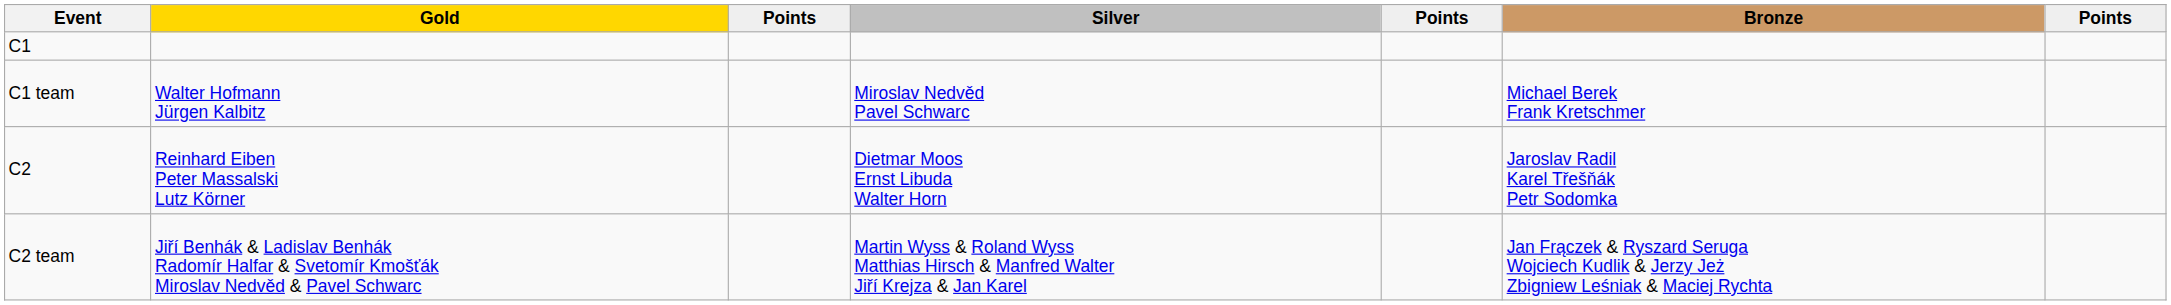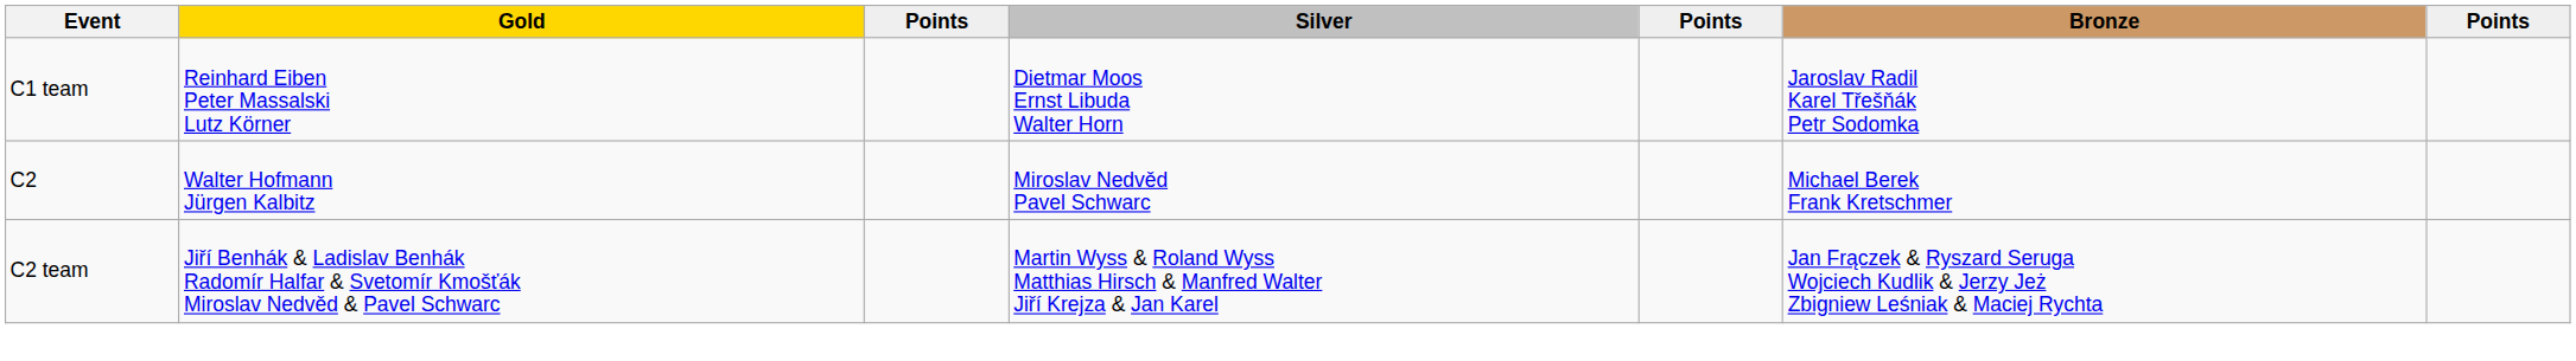 <table class="wikitable" width=100%>
 <tr>
 <th>Event</th>
 <td align=center bgcolor="gold"><strong>Gold</strong></td>
 <td align=center bgcolor="EFEFEF"><strong>Points</strong></td>
 <td align=center bgcolor="silver"><strong>Silver</strong></td>
 <td align=center bgcolor="EFEFEF"><strong>Points</strong></td>
 <td align=center bgcolor="CC9966"><strong>Bronze</strong></td>
 <td align=center bgcolor="EFEFEF"><strong>Points</strong></td>
 </tr>
 <tr>
-<td>C1</td>
+<td>C1 team</td>
+<td><br><a href='#'>Reinhard Eiben</a><br><a href='#'>Peter Massalski</a><br><a href='#'>Lutz Körner</a></td>
 <td></td>
+<td><br><a href='#'>Dietmar Moos</a><br><a href='#'>Ernst Libuda</a><br><a href='#'>Walter Horn</a></td>
 <td></td>
-<td></td>
-<td></td>
-<td></td>
+<td><br><a href='#'>Jaroslav Radil</a><br><a href='#'>Karel Třešňák</a><br><a href='#'>Petr Sodomka</a></td>
 <td></td>
 </tr>
 <tr>
-<td>C1 team</td>
+<td>C2</td>
 <td><br><a href='#'>Walter Hofmann</a><br><a href='#'>Jürgen Kalbitz</a></td>
 <td></td>
 <td><br><a href='#'>Miroslav Nedvěd</a><br><a href='#'>Pavel Schwarc</a></td>
 <td></td>
 <td><br><a href='#'>Michael Berek</a><br><a href='#'>Frank Kretschmer</a></td>
-<td></td>
-</tr>
-<tr>
-<td>C2</td>
-<td><br><a href='#'>Reinhard Eiben</a><br><a href='#'>Peter Massalski</a><br><a href='#'>Lutz Körner</a></td>
-<td></td>
-<td><br><a href='#'>Dietmar Moos</a><br><a href='#'>Ernst Libuda</a><br><a href='#'>Walter Horn</a></td>
-<td></td>
-<td><br><a href='#'>Jaroslav Radil</a><br><a href='#'>Karel Třešňák</a><br><a href='#'>Petr Sodomka</a></td>
 <td></td>
 </tr>
 <tr>
 <td>C2 team</td>
 <td><br><a href='#'>Jiří Benhák</a> & <a href='#'>Ladislav Benhák</a><br><a href='#'>Radomír Halfar</a> & <a href='#'>Svetomír Kmošťák</a><br><a href='#'>Miroslav Nedvěd</a> & <a href='#'>Pavel Schwarc</a></td>
 <td></td>
 <td><br><a href='#'>Martin Wyss</a> & <a href='#'>Roland Wyss</a><br><a href='#'>Matthias Hirsch</a> & <a href='#'>Manfred Walter</a><br><a href='#'>Jiří Krejza</a> & <a href='#'>Jan Karel</a></td>
 <td></td>
 <td><br><a href='#'>Jan Frączek</a> & <a href='#'>Ryszard Seruga</a><br><a href='#'>Wojciech Kudlik</a> & <a href='#'>Jerzy Jeż</a><br><a href='#'>Zbigniew Leśniak</a> & <a href='#'>Maciej Rychta</a></td>
 <td></td>
 </tr>
 </table>
